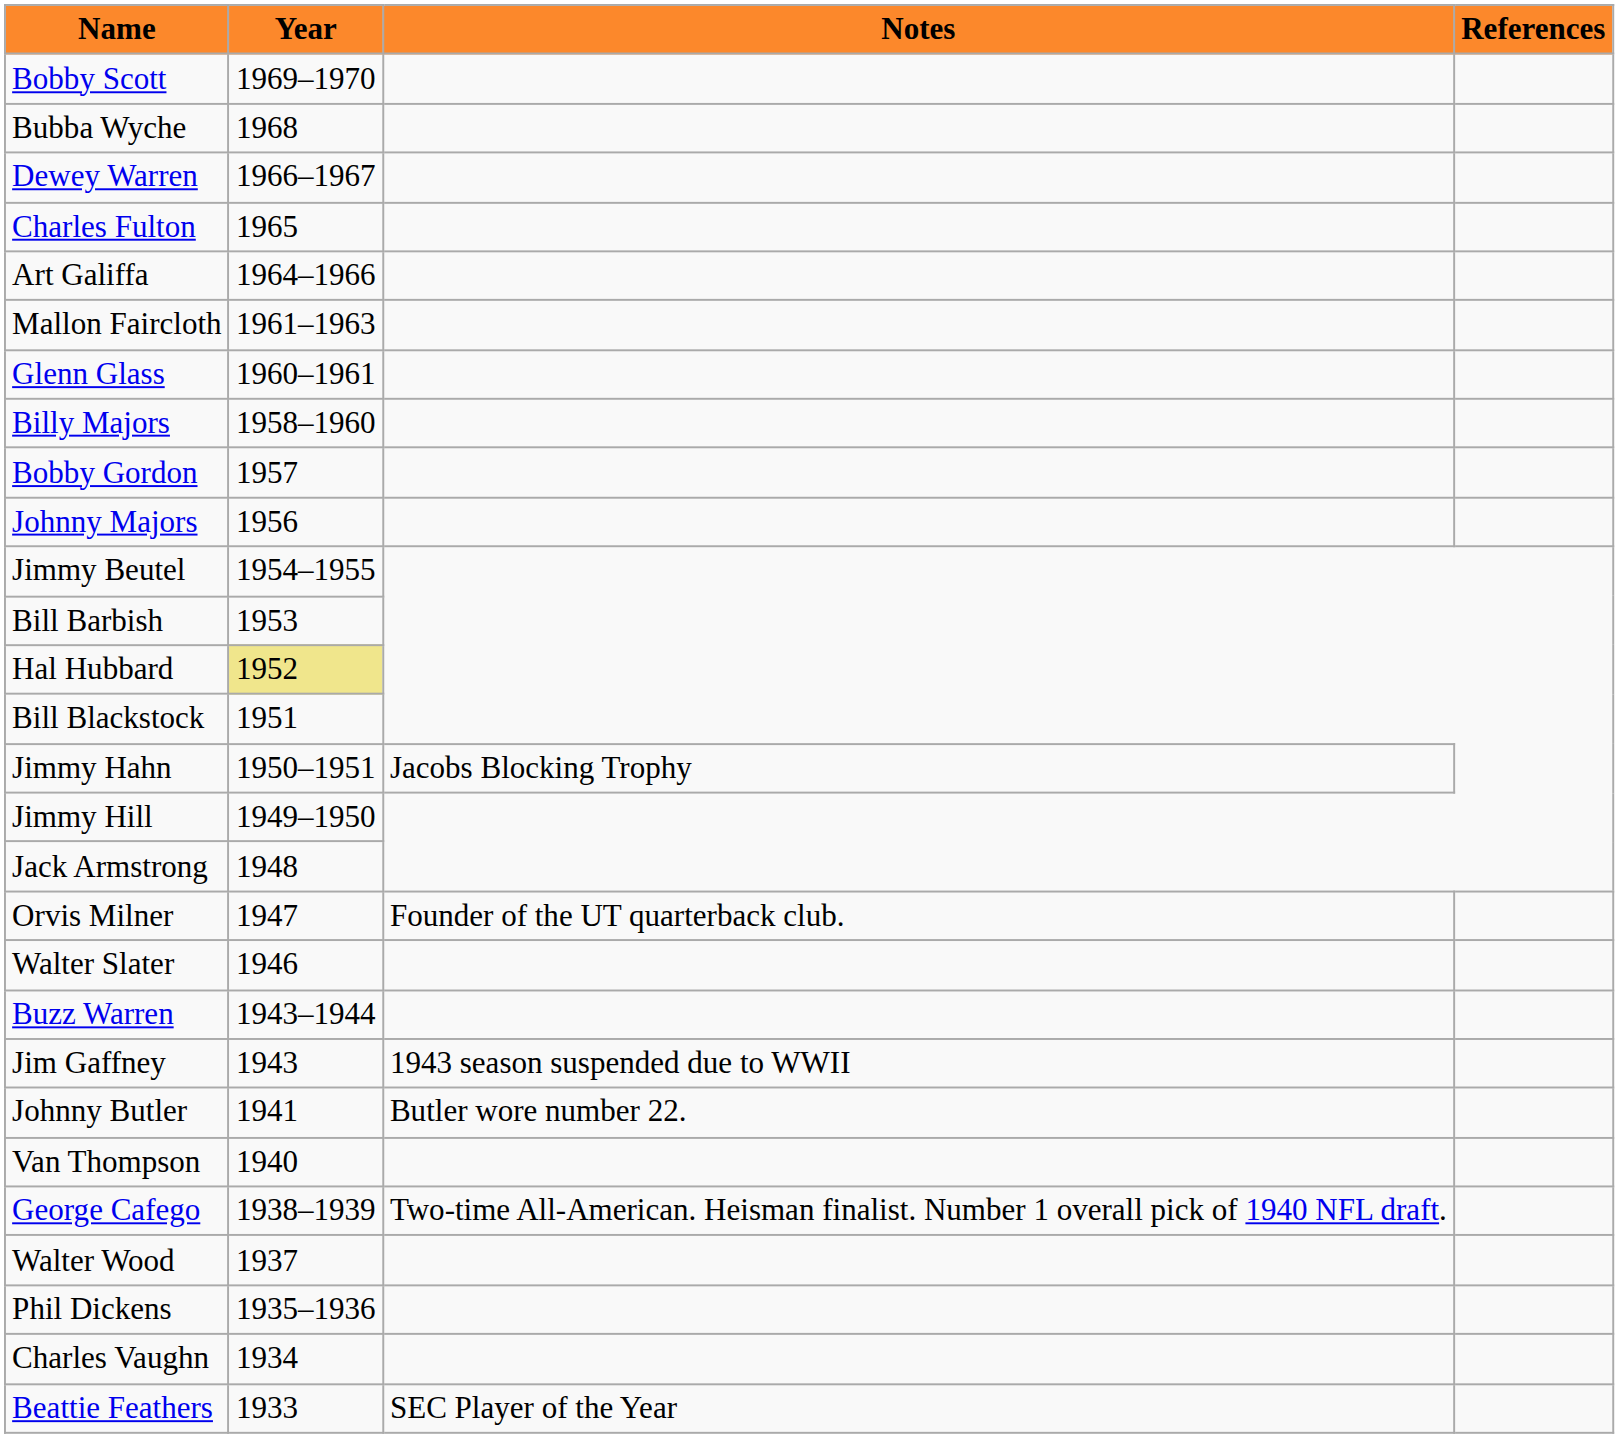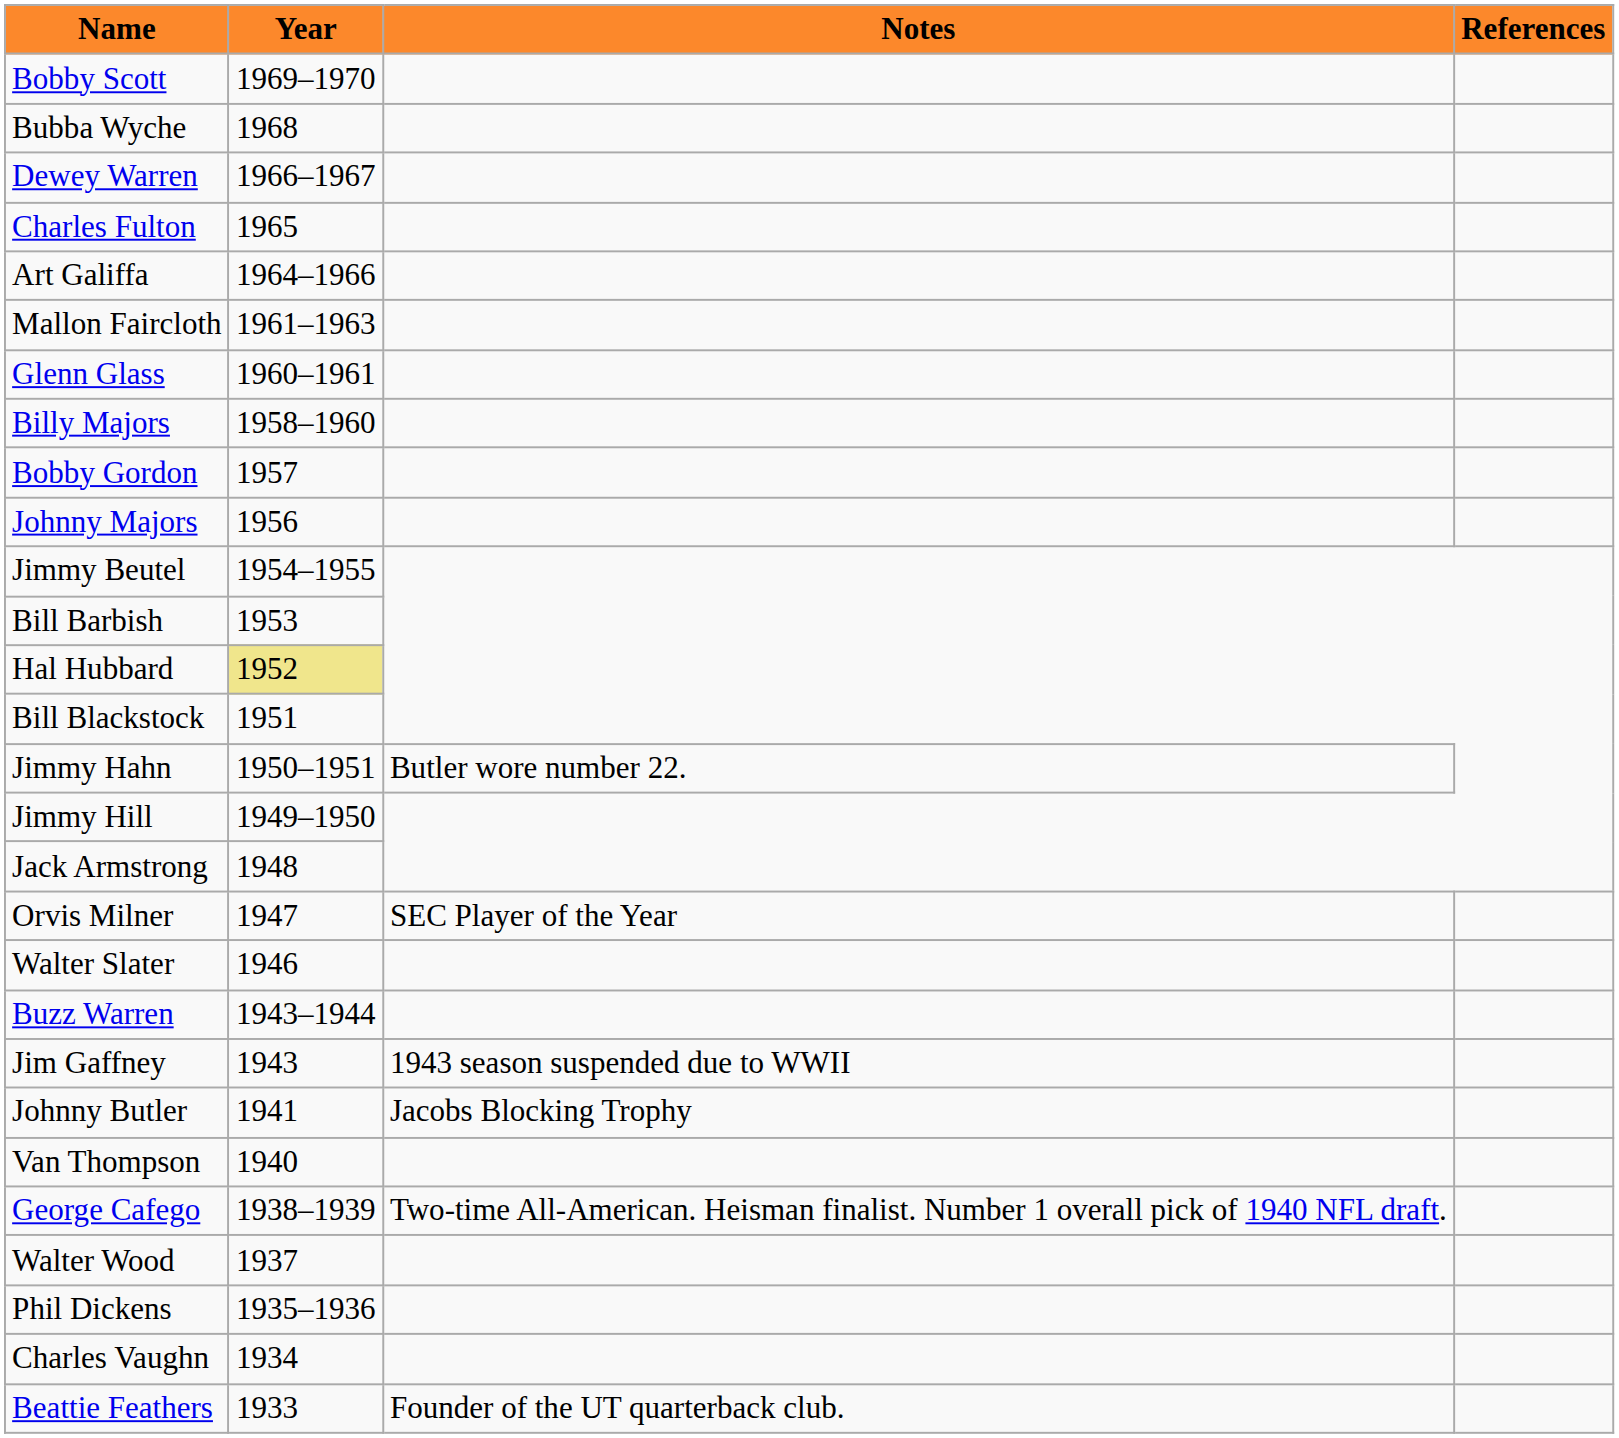 <table class="wikitable sortable" style="text-align:left;">
 <tr>
 <th style="background:#FC882B;"><span>Name</span></th>
 <th style="background:#FC882B;"><span>Year</span></th>
 <th style="background:#FC882B;"><span>Notes</span></th>
 <th style="background:#FC882B;"><span>References</span></th>
 </tr>
 <tr>
 <td><a href='#'>Bobby Scott</a></td>
 <td>1969–1970</td>
 <td></td>
 <td></td>
 </tr>
 <tr>
 <td>Bubba Wyche</td>
 <td>1968</td>
 <td></td>
 <td></td>
 </tr>
 <tr>
 <td><a href='#'>Dewey Warren</a></td>
 <td>1966–1967</td>
 <td></td>
 <td></td>
 </tr>
 <tr>
 <td><a href='#'>Charles Fulton</a></td>
 <td>1965</td>
 <td></td>
 <td></td>
 </tr>
 <tr>
 <td>Art Galiffa</td>
 <td>1964–1966</td>
 <td></td>
 <td></td>
 </tr>
 <tr>
 <td>Mallon Faircloth</td>
 <td>1961–1963</td>
 <td></td>
 <td></td>
 </tr>
 <tr>
 <td><a href='#'>Glenn Glass</a></td>
 <td>1960–1961</td>
 <td></td>
 <td></td>
 </tr>
 <tr>
 <td><a href='#'>Billy Majors</a></td>
 <td>1958–1960</td>
 <td></td>
 <td></td>
 </tr>
 <tr>
 <td><a href='#'>Bobby Gordon</a></td>
 <td>1957</td>
 <td></td>
 <td></td>
 </tr>
 <tr>
 <td><a href='#'>Johnny Majors</a></td>
 <td>1956</td>
 <td></td>
 <td></td>
 </tr>
 <tr>
 <td>Jimmy Beutel</td>
 <td>1954–1955</td>
 </tr>
 <tr>
 <td>Bill Barbish</td>
 <td>1953</td>
 </tr>
 <tr>
 <td>Hal Hubbard</td>
 <td style="background: khaki;">1952</td>
 </tr>
 <tr>
 <td>Bill Blackstock</td>
 <td>1951</td>
 </tr>
 <tr>
 <td>Jimmy Hahn</td>
 <td>1950–1951</td>
-<td>Jacobs Blocking Trophy</td>
+<td>Butler wore number 22.</td>
 </tr>
 <tr>
 <td>Jimmy Hill</td>
 <td>1949–1950</td>
 </tr>
 <tr>
 <td>Jack Armstrong</td>
 <td>1948</td>
 </tr>
 <tr>
 <td>Orvis Milner</td>
 <td>1947</td>
-<td>Founder of the UT quarterback club.</td>
+<td>SEC Player of the Year</td>
 <td></td>
 </tr>
 <tr>
 <td>Walter Slater</td>
 <td>1946</td>
 <td></td>
 <td></td>
 </tr>
 <tr>
 <td><a href='#'>Buzz Warren</a></td>
 <td>1943–1944</td>
 <td></td>
 <td></td>
 </tr>
 <tr>
 <td>Jim Gaffney</td>
 <td>1943</td>
 <td>1943 season suspended due to WWII</td>
 <td></td>
 </tr>
 <tr>
 <td>Johnny Butler</td>
 <td>1941</td>
-<td>Butler wore number 22.</td>
+<td>Jacobs Blocking Trophy</td>
 <td></td>
 </tr>
 <tr>
 <td>Van Thompson</td>
 <td>1940</td>
 <td></td>
 <td></td>
 </tr>
 <tr>
 <td><a href='#'>George Cafego</a></td>
 <td>1938–1939</td>
 <td>Two-time All-American. Heisman finalist. Number 1 overall pick of <a href='#'>1940 NFL draft</a>.</td>
 <td></td>
 </tr>
 <tr>
 <td>Walter Wood</td>
 <td>1937</td>
 <td></td>
 <td></td>
 </tr>
 <tr>
 <td>Phil Dickens</td>
 <td>1935–1936</td>
 <td></td>
 <td></td>
 </tr>
 <tr>
 <td>Charles Vaughn</td>
 <td>1934</td>
 <td></td>
 <td></td>
 </tr>
 <tr>
 <td><a href='#'>Beattie Feathers</a></td>
 <td>1933</td>
-<td>SEC Player of the Year</td>
+<td>Founder of the UT quarterback club.</td>
 <td></td>
 </tr>
 </table>
